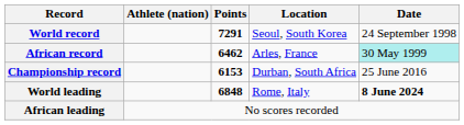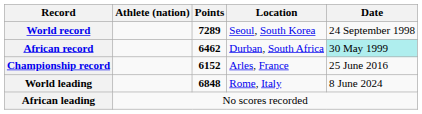 <table class="wikitable">
 <tr>
 <th scope="col">Record</th>
 <th scope="col">Athlete (nation)</th>
 <th scope="col">Points</th>
 <th scope="col">Location</th>
 <th scope="col">Date</th>
 </tr>
 <tr>
 <th scope="row"><a href='#'>World record</a></th>
 <td></td>
-<td align="center"><strong>7291</strong></td>
+<td align="center"><strong>7289</strong></td>
 <td><a href='#'>Seoul</a>, <a href='#'>South Korea</a></td>
 <td>24 September 1998</td>
 </tr>
 <tr>
 <th scope="row"><a href='#'>African record</a></th>
 <td></td>
 <td align="center"><strong>6462</strong></td>
-<td><a href='#'>Arles</a>, <a href='#'>France</a></td>
+<td><a href='#'>Durban</a>, <a href='#'>South Africa</a></td>
 <td style="background: paleturquoise;">30 May 1999</td>
 </tr>
 <tr>
 <th><a href='#'>Championship record</a></th>
 <td></td>
-<td align="center"><strong>6153</strong></td>
-<td><a href='#'>Durban</a>, <a href='#'>South Africa</a></td>
+<td align="center"><strong>6152</strong></td>
+<td><a href='#'>Arles</a>, <a href='#'>France</a></td>
 <td>25 June 2016</td>
 </tr>
 <tr>
 <th scope="row">World leading</th>
 <td></td>
 <td align="center"><strong>6848</strong></td>
 <td><a href='#'>Rome</a>, <a href='#'>Italy</a></td>
-<td><strong>8 June 2024</strong></td>
+<td>8 June 2024</td>
 </tr>
 <tr>
 <th scope="row">African leading</th>
 <td colspan="4" align="center">No scores recorded</td>
 </tr>
 </table>
